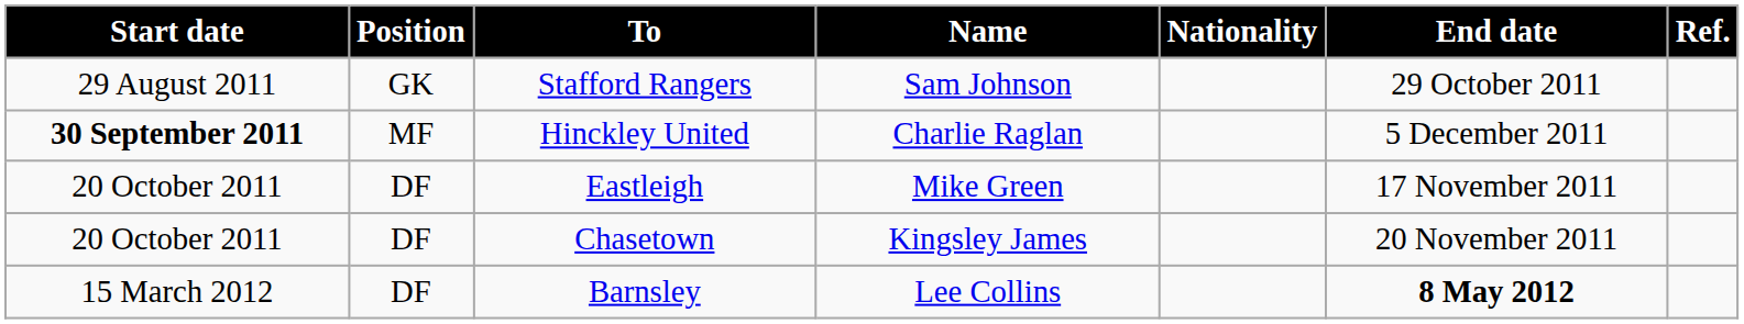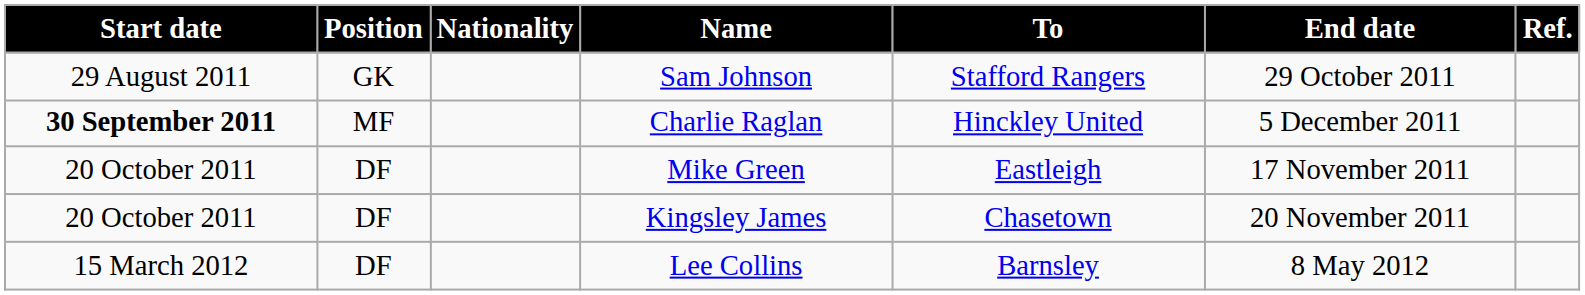 <table class="wikitable" style="text-align:center; font-size:90%; ">
 <tr>
 <th style="background:#000000; color:#FFFFFF; width:150px;">Start date</th>
 <th style="background:#000000; color:#FFFFFF; width:50px;">Position</th>
+<th style="background:#000000; color:#FFFFFF; width:50px;">Nationality</th>
+<th style="background:#000000; color:#FFFFFF; width:150px;">Name</th>
 <th style="background:#000000; color:#FFFFFF; width:150px;">To</th>
-<th style="background:#000000; color:#FFFFFF; width:150px;">Name</th>
-<th style="background:#000000; color:#FFFFFF; width:50px;">Nationality</th>
 <th style="background:#000000; color:#FFFFFF; width:150px;">End date</th>
 <th style="background:#000000; color:#FFFFFF; width:25px;">Ref.</th>
 </tr>
 <tr>
 <td>29 August 2011</td>
 <td>GK</td>
+<td></td>
+<td><a href='#'>Sam Johnson</a></td>
 <td><a href='#'>Stafford Rangers</a></td>
-<td><a href='#'>Sam Johnson</a></td>
-<td></td>
 <td>29 October 2011</td>
 <td></td>
 </tr>
 <tr>
 <td><strong>30 September 2011</strong></td>
 <td>MF</td>
+<td></td>
+<td><a href='#'>Charlie Raglan</a></td>
 <td><a href='#'>Hinckley United</a></td>
-<td><a href='#'>Charlie Raglan</a></td>
-<td></td>
 <td>5 December 2011</td>
 <td></td>
 </tr>
 <tr>
 <td>20 October 2011</td>
 <td>DF</td>
+<td></td>
+<td><a href='#'>Mike Green</a></td>
 <td><a href='#'>Eastleigh</a></td>
-<td><a href='#'>Mike Green</a></td>
-<td></td>
 <td>17 November 2011</td>
 <td></td>
 </tr>
 <tr>
 <td>20 October 2011</td>
 <td>DF</td>
+<td></td>
+<td><a href='#'>Kingsley James</a></td>
 <td><a href='#'>Chasetown</a></td>
-<td><a href='#'>Kingsley James</a></td>
-<td></td>
 <td>20 November 2011</td>
 <td></td>
 </tr>
 <tr>
 <td>15 March 2012</td>
 <td>DF</td>
+<td></td>
+<td><a href='#'>Lee Collins</a></td>
 <td><a href='#'>Barnsley</a></td>
-<td><a href='#'>Lee Collins</a></td>
-<td></td>
-<td><strong>8 May 2012</strong></td>
+<td>8 May 2012</td>
 <td></td>
 </tr>
 </table>
